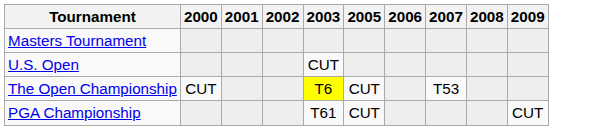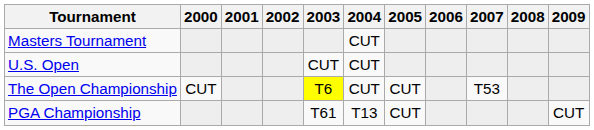 <table class="wikitable" style="font-size:95%;text-align:center;">
 <tr>
 <th>Tournament</th>
 <th>2000</th>
 <th>2001</th>
 <th>2002</th>
 <th>2003</th>
+<th>2004</th>
 <th>2005</th>
 <th>2006</th>
 <th>2007</th>
 <th>2008</th>
 <th>2009</th>
 </tr>
 <tr>
 <td align=left><a href='#'>Masters Tournament</a></td>
 <td style="background:#eeeeee;"></td>
 <td style="background:#eeeeee;"></td>
 <td style="background:#eeeeee;"></td>
 <td style="background:#eeeeee;"></td>
+<td>CUT</td>
 <td style="background:#eeeeee;"></td>
 <td style="background:#eeeeee;"></td>
 <td style="background:#eeeeee;"></td>
 <td style="background:#eeeeee;"></td>
 <td style="background:#eeeeee;"></td>
 </tr>
 <tr>
 <td align=left><a href='#'>U.S. Open</a></td>
 <td style="background:#eeeeee;"></td>
 <td style="background:#eeeeee;"></td>
 <td style="background:#eeeeee;"></td>
+<td>CUT</td>
 <td>CUT</td>
 <td style="background:#eeeeee;"></td>
 <td style="background:#eeeeee;"></td>
 <td style="background:#eeeeee;"></td>
 <td style="background:#eeeeee;"></td>
 <td style="background:#eeeeee;"></td>
 </tr>
 <tr>
 <td align=left><a href='#'>The Open Championship</a></td>
 <td>CUT</td>
 <td style="background:#eeeeee;"></td>
 <td style="background:#eeeeee;"></td>
 <td style="background:yellow;">T6</td>
 <td>CUT</td>
+<td>CUT</td>
 <td style="background:#eeeeee;"></td>
 <td>T53</td>
 <td style="background:#eeeeee;"></td>
 <td style="background:#eeeeee;"></td>
 </tr>
 <tr>
 <td align=left><a href='#'>PGA Championship</a></td>
 <td style="background:#eeeeee;"></td>
 <td style="background:#eeeeee;"></td>
 <td style="background:#eeeeee;"></td>
 <td>T61</td>
+<td>T13</td>
 <td>CUT</td>
 <td style="background:#eeeeee;"></td>
 <td style="background:#eeeeee;"></td>
 <td style="background:#eeeeee;"></td>
 <td>CUT</td>
 </tr>
 </table>
